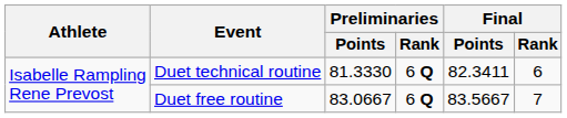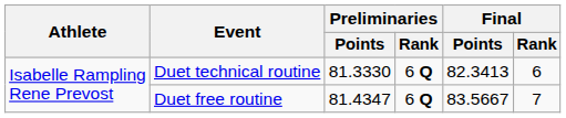 <table class=wikitable style="font-size:90%">
 <tr>
 <th rowspan="2">Athlete</th>
 <th rowspan="2">Event</th>
 <th colspan="2">Preliminaries</th>
 <th colspan="2">Final</th>
 </tr>
 <tr style="font-size:95%">
 <th>Points</th>
 <th>Rank</th>
 <th>Points</th>
 <th>Rank</th>
 </tr>
 <tr align=center>
 <td align=left rowspan=2><a href='#'>Isabelle Rampling</a><br><a href='#'>Rene Prevost</a></td>
 <td align=left><a href='#'>Duet technical routine</a></td>
 <td>81.3330</td>
 <td>6 <strong>Q</strong></td>
-<td>82.3411</td>
+<td>82.3413</td>
 <td>6</td>
 </tr>
 <tr align=center>
 <td align=left><a href='#'>Duet free routine</a></td>
-<td>83.0667</td>
+<td>81.4347</td>
 <td>6 <strong>Q</strong></td>
 <td>83.5667</td>
 <td>7</td>
 </tr>
 </table>
